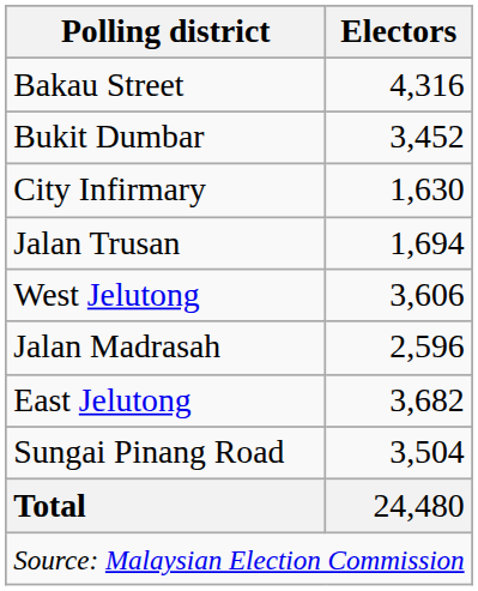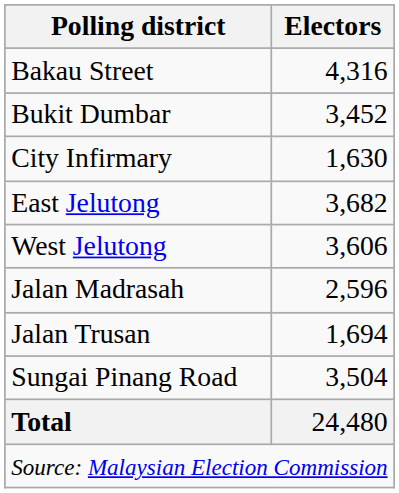 <table class="wikitable sortable">
 <tr>
 <th>Polling district</th>
 <th>Electors</th>
 </tr>
 <tr>
 <td>Bakau Street</td>
 <td align="right">4,316</td>
 </tr>
 <tr>
 <td>Bukit Dumbar</td>
 <td align="right">3,452</td>
 </tr>
 <tr>
 <td>City Infirmary</td>
 <td align="right">1,630</td>
 </tr>
 <tr>
-<td>Jalan Trusan</td>
-<td align="right">1,694</td>
+<td>East <a href='#'>Jelutong</a></td>
+<td align="right">3,682</td>
 </tr>
 <tr>
 <td>West <a href='#'>Jelutong</a></td>
 <td align="right">3,606</td>
 </tr>
 <tr>
 <td>Jalan Madrasah</td>
 <td align="right">2,596</td>
 </tr>
 <tr>
-<td>East <a href='#'>Jelutong</a></td>
-<td align="right">3,682</td>
+<td>Jalan Trusan</td>
+<td align="right">1,694</td>
 </tr>
 <tr>
 <td>Sungai Pinang Road</td>
 <td align="right">3,504</td>
 </tr>
 <tr>
 <td style="background: #f2f2f2"><strong>Total</strong></td>
 <td style="background: #f2f2f2" align="right">24,480</td>
 </tr>
 <tr>
 <td colspan="2"  align="right"><small><em>Source: <a href='#'>Malaysian Election Commission</a></em></small></td>
 </tr>
 </table>
